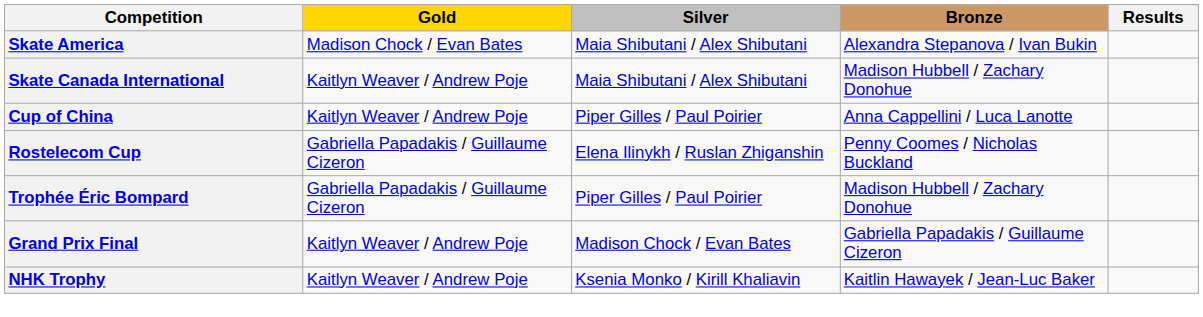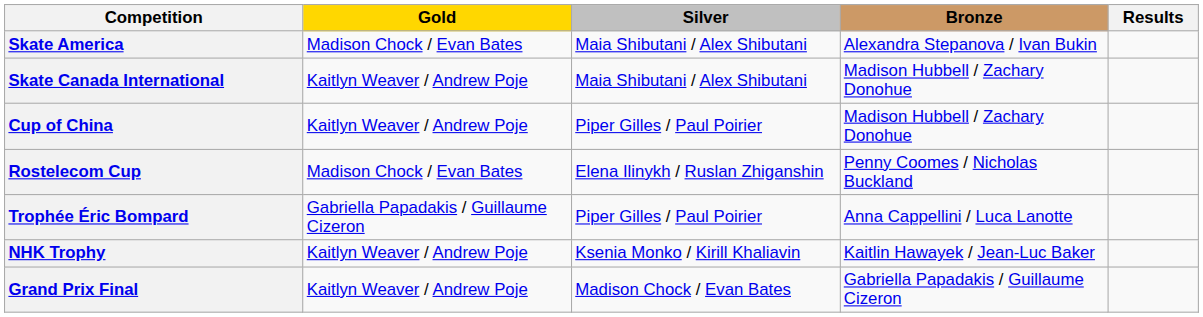 <table class="wikitable unsortable" style="text-align:left; width:90%">
 <tr>
 <th scope="col" style="text-align:center; width:25%">Competition</th>
 <td scope="col" style="text-align:center; width:22.5%; background:gold"><strong>Gold</strong></td>
 <td scope="col" style="text-align:center; width:22.5%; background:silver"><strong>Silver</strong></td>
 <td scope="col" style="text-align:center; width:22.5%; background:#c96"><strong>Bronze</strong></td>
 <th scope="col" style="text-align:center; width:7.5%">Results</th>
 </tr>
 <tr>
 <th scope="row" style="text-align:left"> <a href='#'>Skate America</a></th>
 <td> <a href='#'>Madison Chock</a> / <a href='#'>Evan Bates</a></td>
 <td> <a href='#'>Maia Shibutani</a> / <a href='#'>Alex Shibutani</a></td>
 <td> <a href='#'>Alexandra Stepanova</a> / <a href='#'>Ivan Bukin</a></td>
 <td></td>
 </tr>
 <tr>
 <th scope="row" style="text-align:left"> <a href='#'>Skate Canada International</a></th>
 <td> <a href='#'>Kaitlyn Weaver</a> / <a href='#'>Andrew Poje</a></td>
 <td> <a href='#'>Maia Shibutani</a> / <a href='#'>Alex Shibutani</a></td>
 <td> <a href='#'>Madison Hubbell</a> / <a href='#'>Zachary Donohue</a></td>
 <td></td>
 </tr>
 <tr>
 <th scope="row" style="text-align:left"> <a href='#'>Cup of China</a></th>
 <td> <a href='#'>Kaitlyn Weaver</a> / <a href='#'>Andrew Poje</a></td>
 <td> <a href='#'>Piper Gilles</a> / <a href='#'>Paul Poirier</a></td>
-<td> <a href='#'>Anna Cappellini</a> / <a href='#'>Luca Lanotte</a></td>
+<td> <a href='#'>Madison Hubbell</a> / <a href='#'>Zachary Donohue</a></td>
 <td></td>
 </tr>
 <tr>
 <th scope="row" style="text-align:left"> <a href='#'>Rostelecom Cup</a></th>
-<td> <a href='#'>Gabriella Papadakis</a> / <a href='#'>Guillaume Cizeron</a></td>
+<td> <a href='#'>Madison Chock</a> / <a href='#'>Evan Bates</a></td>
 <td> <a href='#'>Elena Ilinykh</a> / <a href='#'>Ruslan Zhiganshin</a></td>
 <td> <a href='#'>Penny Coomes</a> / <a href='#'>Nicholas Buckland</a></td>
 <td></td>
 </tr>
 <tr>
 <th scope="row" style="text-align:left"> <a href='#'>Trophée Éric Bompard</a></th>
 <td> <a href='#'>Gabriella Papadakis</a> / <a href='#'>Guillaume Cizeron</a></td>
 <td> <a href='#'>Piper Gilles</a> / <a href='#'>Paul Poirier</a></td>
-<td> <a href='#'>Madison Hubbell</a> / <a href='#'>Zachary Donohue</a></td>
+<td> <a href='#'>Anna Cappellini</a> / <a href='#'>Luca Lanotte</a></td>
+<td></td>
+</tr>
+<tr>
+<th scope="row" style="text-align:left"> <a href='#'>NHK Trophy</a></th>
+<td> <a href='#'>Kaitlyn Weaver</a> / <a href='#'>Andrew Poje</a></td>
+<td> <a href='#'>Ksenia Monko</a> / <a href='#'>Kirill Khaliavin</a></td>
+<td> <a href='#'>Kaitlin Hawayek</a> / <a href='#'>Jean-Luc Baker</a></td>
 <td></td>
 </tr>
 <tr>
 <th scope="row" style="text-align:left"> <a href='#'>Grand Prix Final</a></th>
 <td> <a href='#'>Kaitlyn Weaver</a> / <a href='#'>Andrew Poje</a></td>
 <td> <a href='#'>Madison Chock</a> / <a href='#'>Evan Bates</a></td>
 <td> <a href='#'>Gabriella Papadakis</a> / <a href='#'>Guillaume Cizeron</a></td>
 <td></td>
 </tr>
-<tr>
-<th scope="row" style="text-align:left"> <a href='#'>NHK Trophy</a></th>
-<td> <a href='#'>Kaitlyn Weaver</a> / <a href='#'>Andrew Poje</a></td>
-<td> <a href='#'>Ksenia Monko</a> / <a href='#'>Kirill Khaliavin</a></td>
-<td> <a href='#'>Kaitlin Hawayek</a> / <a href='#'>Jean-Luc Baker</a></td>
-<td></td>
-</tr>
 </table>
